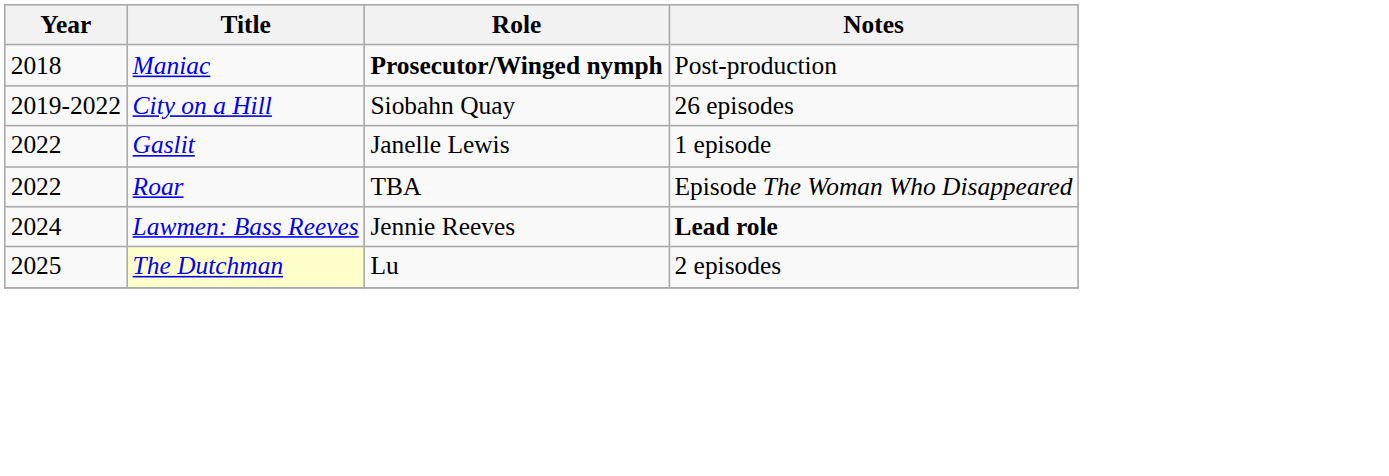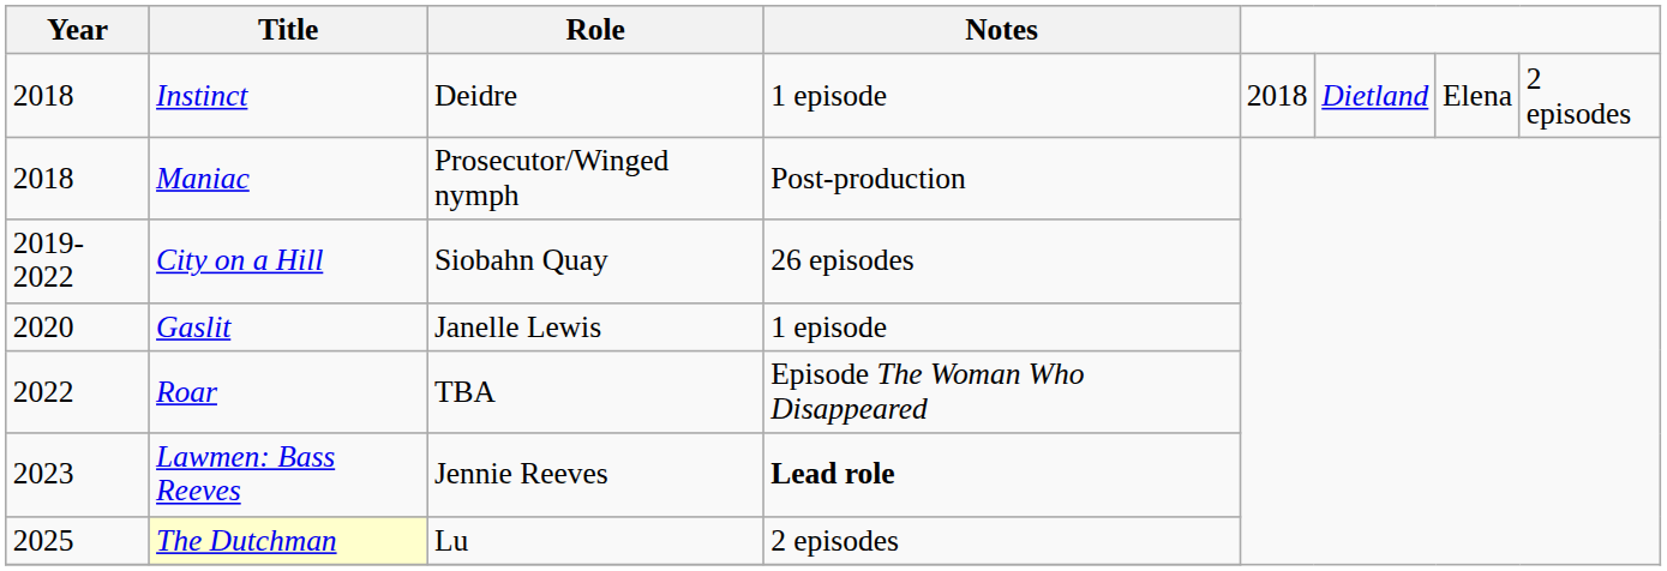 <table class="wikitable sortable">
 <tr>
 <th>Year</th>
 <th>Title</th>
 <th>Role</th>
 <th class="unsortable">Notes</th>
 </tr>
 <tr>
 <td>2018</td>
+<td><em><a href='#'>Instinct</a></em></td>
+<td>Deidre</td>
+<td>1 episode</td>
+<td>2018</td>
+<td><em><a href='#'>Dietland</a></em></td>
+<td>Elena</td>
+<td>2 episodes</td>
+</tr>
+<tr>
+<td>2018</td>
 <td><em><a href='#'>Maniac</a></em></td>
-<td><strong>Prosecutor/Winged nymph</strong></td>
+<td>Prosecutor/Winged nymph</td>
 <td>Post-production</td>
 </tr>
 <tr>
 <td>2019-2022</td>
 <td><em><a href='#'>City on a Hill</a></em></td>
 <td>Siobahn Quay</td>
 <td>26 episodes</td>
 </tr>
 <tr>
-<td>2022</td>
+<td>2020</td>
 <td><em><a href='#'>Gaslit</a></em></td>
 <td>Janelle Lewis</td>
 <td>1 episode</td>
 </tr>
 <tr>
 <td>2022</td>
 <td><em><a href='#'>Roar</a></em></td>
 <td>TBA</td>
 <td>Episode <em>The Woman Who Disappeared</em></td>
 </tr>
 <tr>
-<td>2024</td>
+<td>2023</td>
 <td><em><a href='#'>Lawmen: Bass Reeves</a></em></td>
 <td>Jennie Reeves</td>
 <td><strong>Lead role</strong></td>
 </tr>
 <tr>
 <td>2025</td>
 <td style="background:#FFFFCC;"><em><a href='#'>The Dutchman</a></em></td>
 <td>Lu</td>
 <td>2 episodes</td>
 </tr>
 <tr>
 </tr>
 </table>
